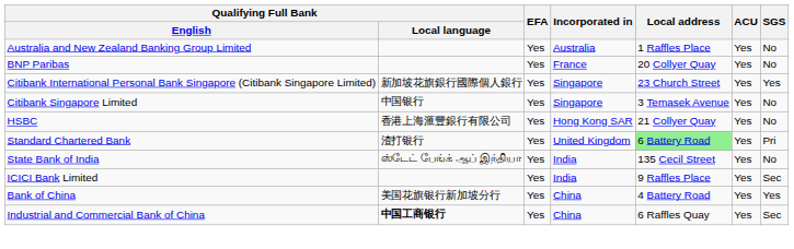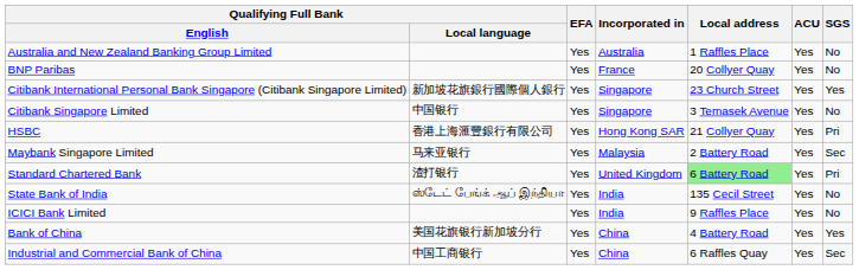 <table class="wikitable">
 <tr>
 <th colspan="2">Qualifying Full Bank</th>
 <th rowspan="2">EFA</th>
 <th rowspan="2">Incorporated in</th>
 <th rowspan="2">Local address</th>
 <th rowspan="2">ACU</th>
 <th rowspan="2">SGS</th>
 </tr>
 <tr>
 <th><a href='#'>English</a></th>
 <th>Local language</th>
 </tr>
 <tr>
 <td><a href='#'>Australia and New Zealand Banking Group Limited</a></td>
 <td> </td>
 <td>Yes</td>
 <td><a href='#'>Australia</a></td>
 <td>1 <a href='#'>Raffles Place</a></td>
 <td>Yes</td>
 <td>No</td>
 </tr>
 <tr>
 <td><a href='#'>BNP Paribas</a></td>
 <td> </td>
 <td>Yes</td>
 <td><a href='#'>France</a></td>
 <td>20 <a href='#'>Collyer Quay</a></td>
 <td>Yes</td>
 <td>No</td>
 </tr>
 <tr>
 <td><a href='#'>Citibank International Personal Bank Singapore</a> (Citibank Singapore Limited)</td>
 <td>新加坡花旗銀行國際個人銀行</td>
 <td>Yes</td>
 <td><a href='#'>Singapore</a></td>
 <td><a href='#'>23 Church Street</a></td>
 <td>Yes</td>
 <td>Yes</td>
 </tr>
 <tr>
 <td><a href='#'>Citibank Singapore</a> Limited</td>
 <td>中国银行</td>
 <td>Yes</td>
 <td><a href='#'>Singapore</a></td>
 <td>3 <a href='#'>Temasek Avenue</a></td>
 <td>Yes</td>
 <td>No</td>
 </tr>
 <tr>
 <td><a href='#'>HSBC</a></td>
 <td>香港上海滙豐銀行有限公司</td>
 <td>Yes</td>
 <td><a href='#'>Hong Kong SAR</a></td>
 <td>21 <a href='#'>Collyer Quay</a></td>
 <td>Yes</td>
-<td>No</td>
+<td>Pri</td>
+</tr>
+<tr>
+<td><a href='#'>Maybank</a> Singapore Limited</td>
+<td>马来亚银行</td>
+<td>Yes</td>
+<td><a href='#'>Malaysia</a></td>
+<td>2 <a href='#'>Battery Road</a></td>
+<td>Yes</td>
+<td>Sec</td>
 </tr>
 <tr>
 <td><a href='#'>Standard Chartered Bank</a></td>
 <td>渣打银行</td>
 <td>Yes</td>
 <td><a href='#'>United Kingdom</a></td>
 <td style="background: lightgreen;">6 <a href='#'>Battery Road</a></td>
 <td>Yes</td>
 <td>Pri</td>
 </tr>
 <tr>
 <td><a href='#'>State Bank of India</a></td>
 <td>ஸ்டேட் பேங்க் ஆப்  இந்தியா</td>
 <td>Yes</td>
 <td><a href='#'>India</a></td>
 <td>135 <a href='#'>Cecil Street</a></td>
 <td>Yes</td>
 <td>No</td>
 </tr>
 <tr>
 <td><a href='#'>ICICI Bank</a> Limited</td>
 <td> </td>
 <td>Yes</td>
 <td><a href='#'>India</a></td>
 <td>9 <a href='#'>Raffles Place</a></td>
 <td>Yes</td>
-<td>Sec</td>
+<td>No</td>
 </tr>
 <tr>
 <td><a href='#'>Bank of China</a></td>
 <td>美国花旗银行新加坡分行</td>
 <td>Yes</td>
 <td><a href='#'>China</a></td>
 <td>4 <a href='#'>Battery Road</a></td>
 <td>Yes</td>
 <td>Yes</td>
 </tr>
 <tr>
 <td><a href='#'>Industrial and Commercial Bank of China</a></td>
-<td><strong>中国工商银行</strong></td>
+<td>中国工商银行</td>
 <td>Yes</td>
 <td><a href='#'>China</a></td>
 <td>6 Raffles Quay</td>
 <td>Yes</td>
 <td>Sec</td>
 </tr>
 </table>
